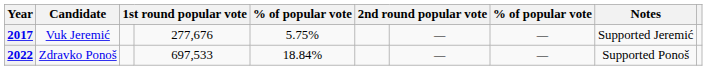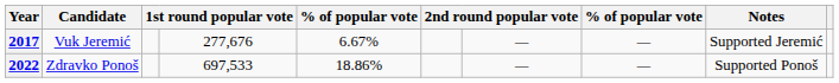 <table class="wikitable" style="text-align:center">
 <tr>
 <th>Year</th>
 <th>Candidate</th>
 <th colspan="2">1st round popular vote</th>
 <th>% of popular vote</th>
 <th colspan="2">2nd round popular vote</th>
 <th>% of popular vote</th>
 <th>Notes</th>
 <th></th>
 </tr>
 <tr>
 <th><a href='#'>2017</a></th>
 <td><a href='#'>Vuk Jeremić</a></td>
 <td></td>
 <td>277,676</td>
-<td>5.75%</td>
+<td>6.67%</td>
 <td></td>
 <td><em>—</em></td>
 <td><em>—</em></td>
 <td>Supported Jeremić</td>
 <td></td>
 </tr>
 <tr>
 <th><a href='#'>2022</a></th>
 <td><a href='#'>Zdravko Ponoš</a></td>
 <td></td>
 <td>697,533</td>
-<td>18.84%</td>
+<td>18.86%</td>
 <td></td>
 <td><em>—</em></td>
 <td><em>—</em></td>
 <td>Supported Ponoš</td>
 <td></td>
 </tr>
 </table>
